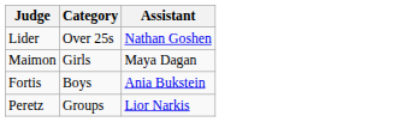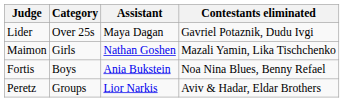 <table class="wikitable">
 <tr>
 <th>Judge</th>
 <th>Category</th>
 <th>Assistant</th>
+<th>Contestants eliminated</th>
 </tr>
 <tr>
 <td>Lider</td>
 <td>Over 25s</td>
-<td><a href='#'>Nathan Goshen</a></td>
+<td>Maya Dagan</td>
+<td>Gavriel Potaznik, Dudu Ivgi</td>
 </tr>
 <tr>
 <td>Maimon</td>
 <td>Girls</td>
-<td>Maya Dagan</td>
+<td><a href='#'>Nathan Goshen</a></td>
+<td>Mazali Yamin, Lika Tischchenko</td>
 </tr>
 <tr>
 <td>Fortis</td>
 <td>Boys</td>
 <td><a href='#'>Ania Bukstein</a></td>
+<td>Noa Nina Blues, Benny Refael</td>
 </tr>
 <tr>
 <td>Peretz</td>
 <td>Groups</td>
 <td><a href='#'>Lior Narkis</a></td>
+<td>Aviv & Hadar, Eldar Brothers</td>
 </tr>
 </table>
